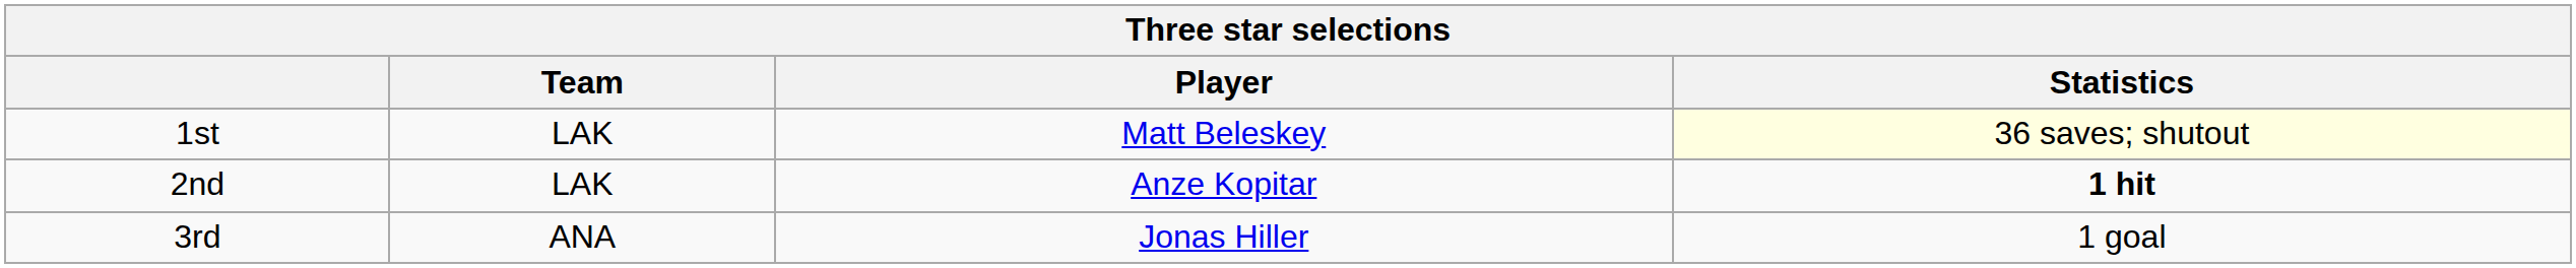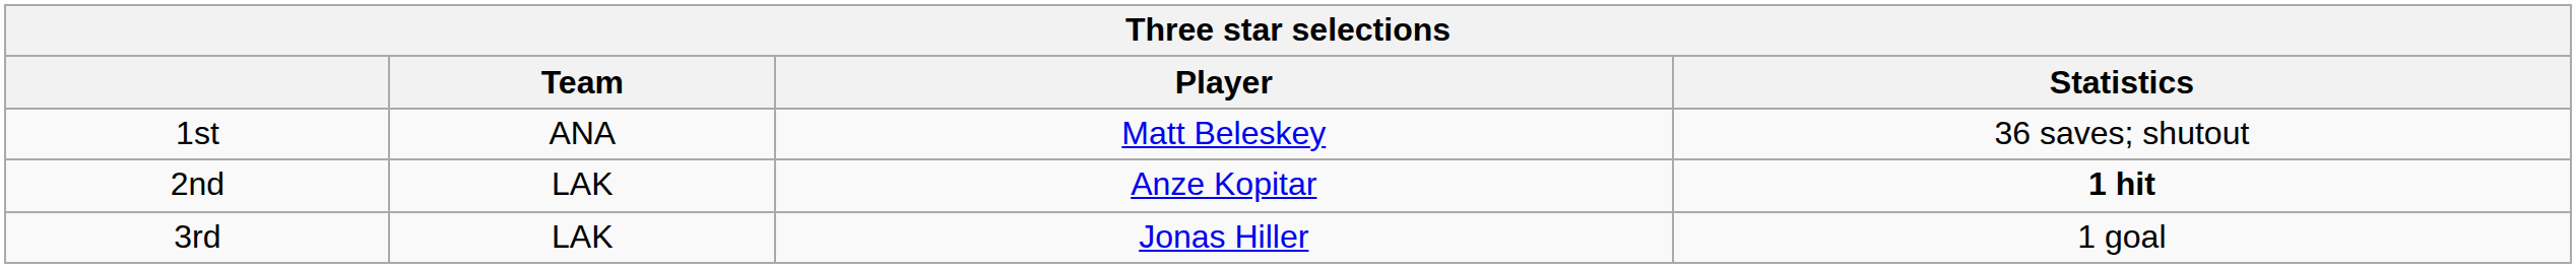 <table class="wikitable" style="width:100%;text-align: center;">
 <tr>
 <th colspan=4>Three star selections</th>
 </tr>
 <tr>
 <th style="width:15%;"></th>
 <th style="width:15%;">Team</th>
 <th style="width:35%;">Player</th>
 <th style="width:35%;">Statistics</th>
 </tr>
 <tr>
 <td>1st</td>
-<td>LAK</td>
+<td>ANA</td>
 <td><a href='#'>Matt Beleskey</a></td>
-<td style="background: lightyellow;">36 saves; shutout</td>
+<td>36 saves; shutout</td>
 </tr>
 <tr>
 <td>2nd</td>
 <td>LAK</td>
 <td><a href='#'>Anze Kopitar</a></td>
 <td><strong>1 hit</strong></td>
 </tr>
 <tr>
 <td>3rd</td>
-<td>ANA</td>
+<td>LAK</td>
 <td><a href='#'>Jonas Hiller</a></td>
 <td>1 goal</td>
 </tr>
 </table>
